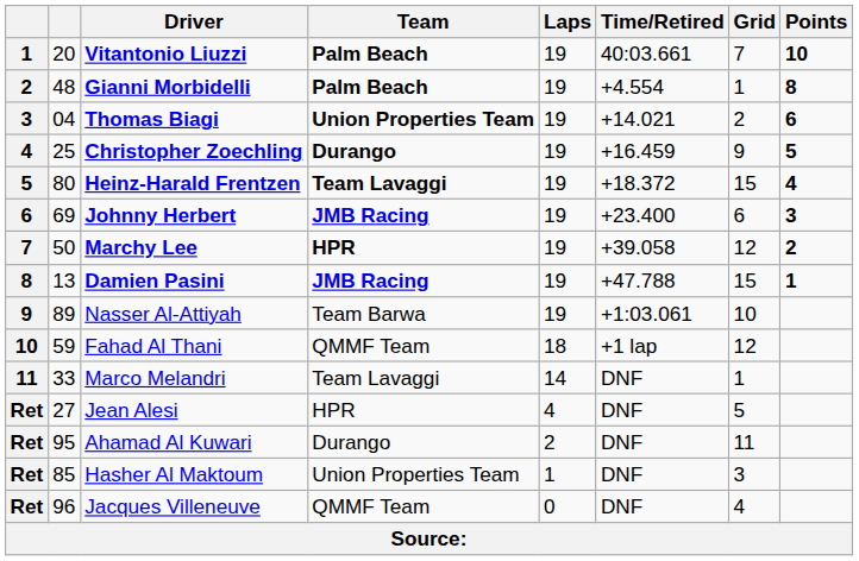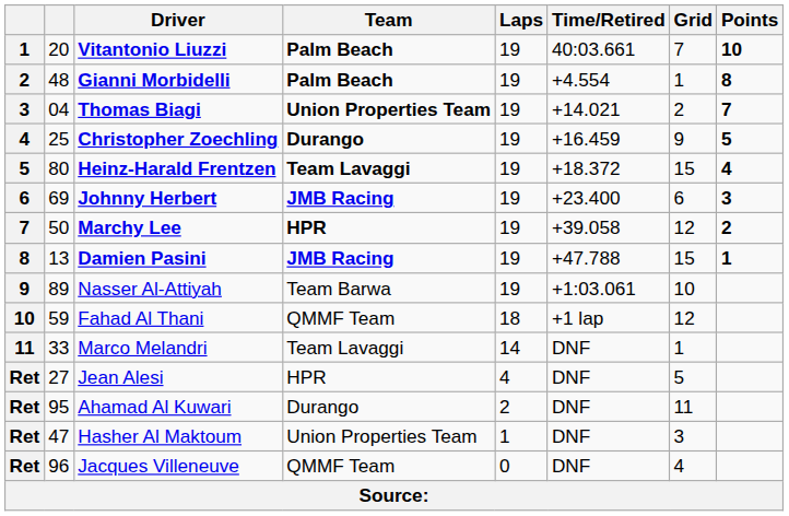 <table class="wikitable" style="font-size: 95%">
 <tr>
 <th></th>
 <th></th>
 <th>Driver</th>
 <th>Team</th>
 <th>Laps</th>
 <th>Time/Retired</th>
 <th>Grid</th>
 <th>Points</th>
 </tr>
 <tr>
 <th>1</th>
 <td>20</td>
 <td> <strong><a href='#'>Vitantonio Liuzzi</a></strong></td>
 <td><strong>Palm Beach</strong></td>
 <td>19</td>
 <td>40:03.661</td>
 <td>7</td>
 <td><strong>10</strong></td>
 </tr>
 <tr>
 <th>2</th>
 <td>48</td>
 <td> <strong><a href='#'>Gianni Morbidelli</a></strong></td>
 <td><strong>Palm Beach</strong></td>
 <td>19</td>
 <td>+4.554</td>
 <td>1</td>
 <td><strong>8</strong></td>
 </tr>
 <tr>
 <th>3</th>
 <td>04</td>
 <td> <strong><a href='#'>Thomas Biagi</a></strong></td>
 <td><strong>Union Properties Team</strong></td>
 <td>19</td>
 <td>+14.021</td>
 <td>2</td>
-<td><strong>6</strong></td>
+<td><strong>7</strong></td>
 </tr>
 <tr>
 <th>4</th>
 <td>25</td>
 <td> <strong><a href='#'>Christopher Zoechling</a></strong></td>
 <td><strong>Durango</strong></td>
 <td>19</td>
 <td>+16.459</td>
 <td>9</td>
 <td><strong>5</strong></td>
 </tr>
 <tr>
 <th>5</th>
 <td>80</td>
 <td> <strong><a href='#'>Heinz-Harald Frentzen</a></strong></td>
 <td><strong>Team Lavaggi</strong></td>
 <td>19</td>
 <td>+18.372</td>
 <td>15</td>
 <td><strong>4</strong></td>
 </tr>
 <tr>
 <th>6</th>
 <td>69</td>
 <td> <strong><a href='#'>Johnny Herbert</a></strong></td>
 <td><strong><a href='#'>JMB Racing</a></strong></td>
 <td>19</td>
 <td>+23.400</td>
 <td>6</td>
 <td><strong>3</strong></td>
 </tr>
 <tr>
 <th>7</th>
 <td>50</td>
 <td> <strong><a href='#'>Marchy Lee</a></strong></td>
 <td><strong>HPR</strong></td>
 <td>19</td>
 <td>+39.058</td>
 <td>12</td>
 <td><strong>2</strong></td>
 </tr>
 <tr>
 <th>8</th>
 <td>13</td>
 <td> <strong><a href='#'>Damien Pasini</a></strong></td>
 <td><strong><a href='#'>JMB Racing</a></strong></td>
 <td>19</td>
 <td>+47.788</td>
 <td>15</td>
 <td><strong>1</strong></td>
 </tr>
 <tr>
 <th>9</th>
 <td>89</td>
 <td> <a href='#'>Nasser Al-Attiyah</a></td>
 <td>Team Barwa</td>
 <td>19</td>
 <td>+1:03.061</td>
 <td>10</td>
 <td></td>
 </tr>
 <tr>
 <th>10</th>
 <td>59</td>
 <td> <a href='#'>Fahad Al Thani</a></td>
 <td>QMMF Team</td>
 <td>18</td>
 <td>+1 lap</td>
 <td>12</td>
 <td></td>
 </tr>
 <tr>
 <th>11</th>
 <td>33</td>
 <td> <a href='#'>Marco Melandri</a></td>
 <td>Team Lavaggi</td>
 <td>14</td>
 <td>DNF</td>
 <td>1</td>
 <td></td>
 </tr>
 <tr>
 <th>Ret</th>
 <td>27</td>
 <td> <a href='#'>Jean Alesi</a></td>
 <td>HPR</td>
 <td>4</td>
 <td>DNF</td>
 <td>5</td>
 <td></td>
 </tr>
 <tr>
 <th>Ret</th>
 <td>95</td>
 <td> <a href='#'>Ahamad Al Kuwari</a></td>
 <td>Durango</td>
 <td>2</td>
 <td>DNF</td>
 <td>11</td>
 <td></td>
 </tr>
 <tr>
 <th>Ret</th>
-<td>85</td>
+<td>47</td>
 <td> <a href='#'>Hasher Al Maktoum</a></td>
 <td>Union Properties Team</td>
 <td>1</td>
 <td>DNF</td>
 <td>3</td>
 <td></td>
 </tr>
 <tr>
 <th>Ret</th>
 <td>96</td>
 <td> <a href='#'>Jacques Villeneuve</a></td>
 <td>QMMF Team</td>
 <td>0</td>
 <td>DNF</td>
 <td>4</td>
 <td></td>
 </tr>
 <tr>
 <th colspan="8">Source:</th>
 </tr>
 </table>
